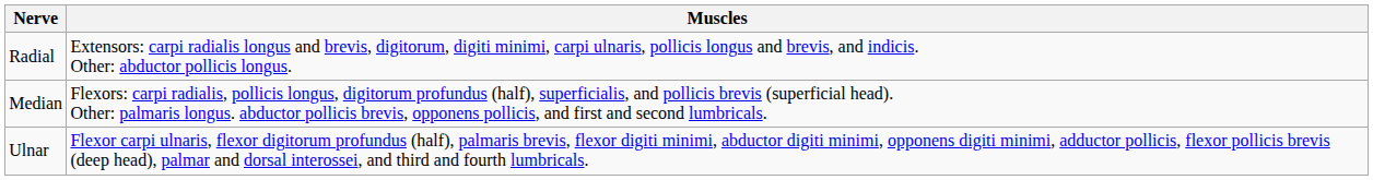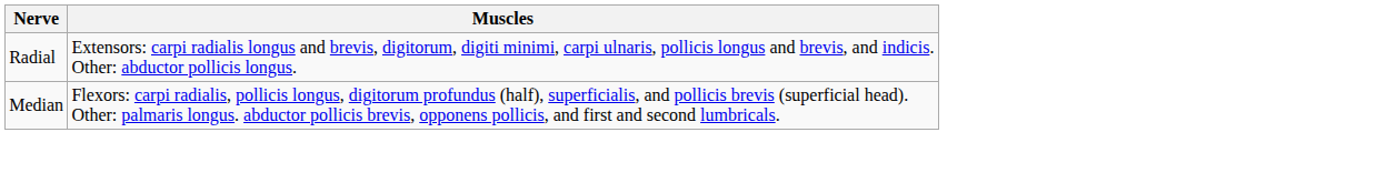 <table class="wikitable">
 <tr>
 <th>Nerve</th>
 <th>Muscles</th>
 </tr>
 <tr>
 <td>Radial</td>
 <td>Extensors: <a href='#'>carpi radialis longus</a> and <a href='#'>brevis</a>, <a href='#'>digitorum</a>, <a href='#'>digiti minimi</a>, <a href='#'>carpi ulnaris</a>, <a href='#'>pollicis longus</a> and <a href='#'>brevis</a>, and <a href='#'>indicis</a>.<br>Other: <a href='#'>abductor pollicis longus</a>.</td>
 </tr>
 <tr>
 <td>Median</td>
 <td>Flexors: <a href='#'>carpi radialis</a>, <a href='#'>pollicis longus</a>, <a href='#'>digitorum profundus</a> (half), <a href='#'>superficialis</a>, and <a href='#'>pollicis brevis</a> (superficial head).<br>Other: <a href='#'>palmaris longus</a>. <a href='#'>abductor pollicis brevis</a>, <a href='#'>opponens pollicis</a>, and first and second <a href='#'>lumbricals</a>.</td>
 </tr>
-<tr>
-<td>Ulnar</td>
-<td><a href='#'>Flexor carpi ulnaris</a>, <a href='#'>flexor digitorum profundus</a> (half), <a href='#'>palmaris brevis</a>, <a href='#'>flexor digiti minimi</a>, <a href='#'>abductor digiti minimi</a>, <a href='#'>opponens digiti minimi</a>, <a href='#'>adductor pollicis</a>, <a href='#'>flexor pollicis brevis</a> (deep head), <a href='#'>palmar</a> and <a href='#'>dorsal interossei</a>, and third and fourth <a href='#'>lumbricals</a>.</td>
-</tr>
 </table>
